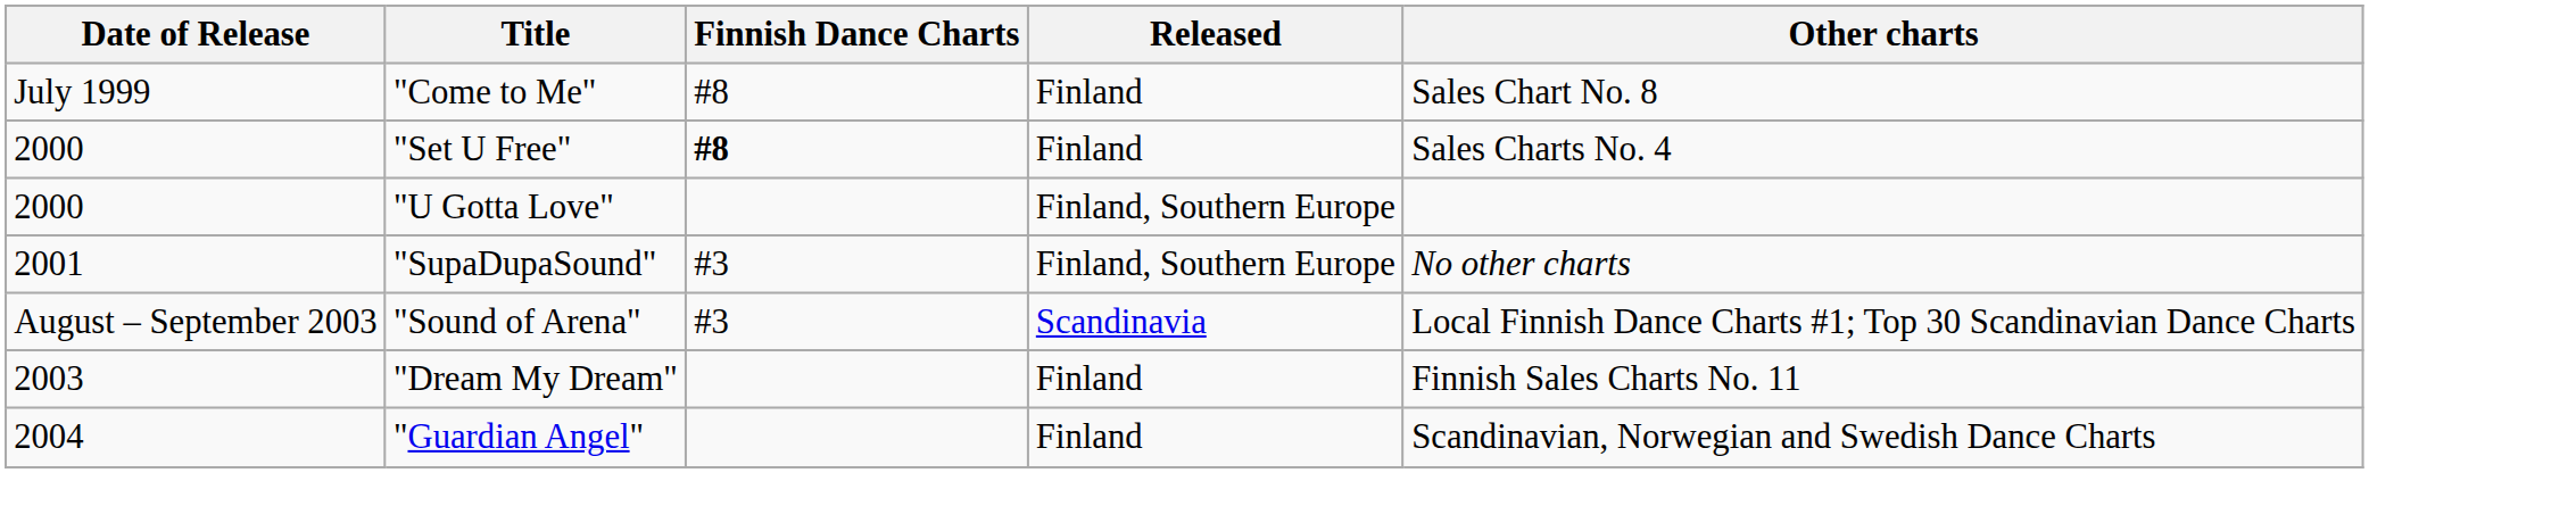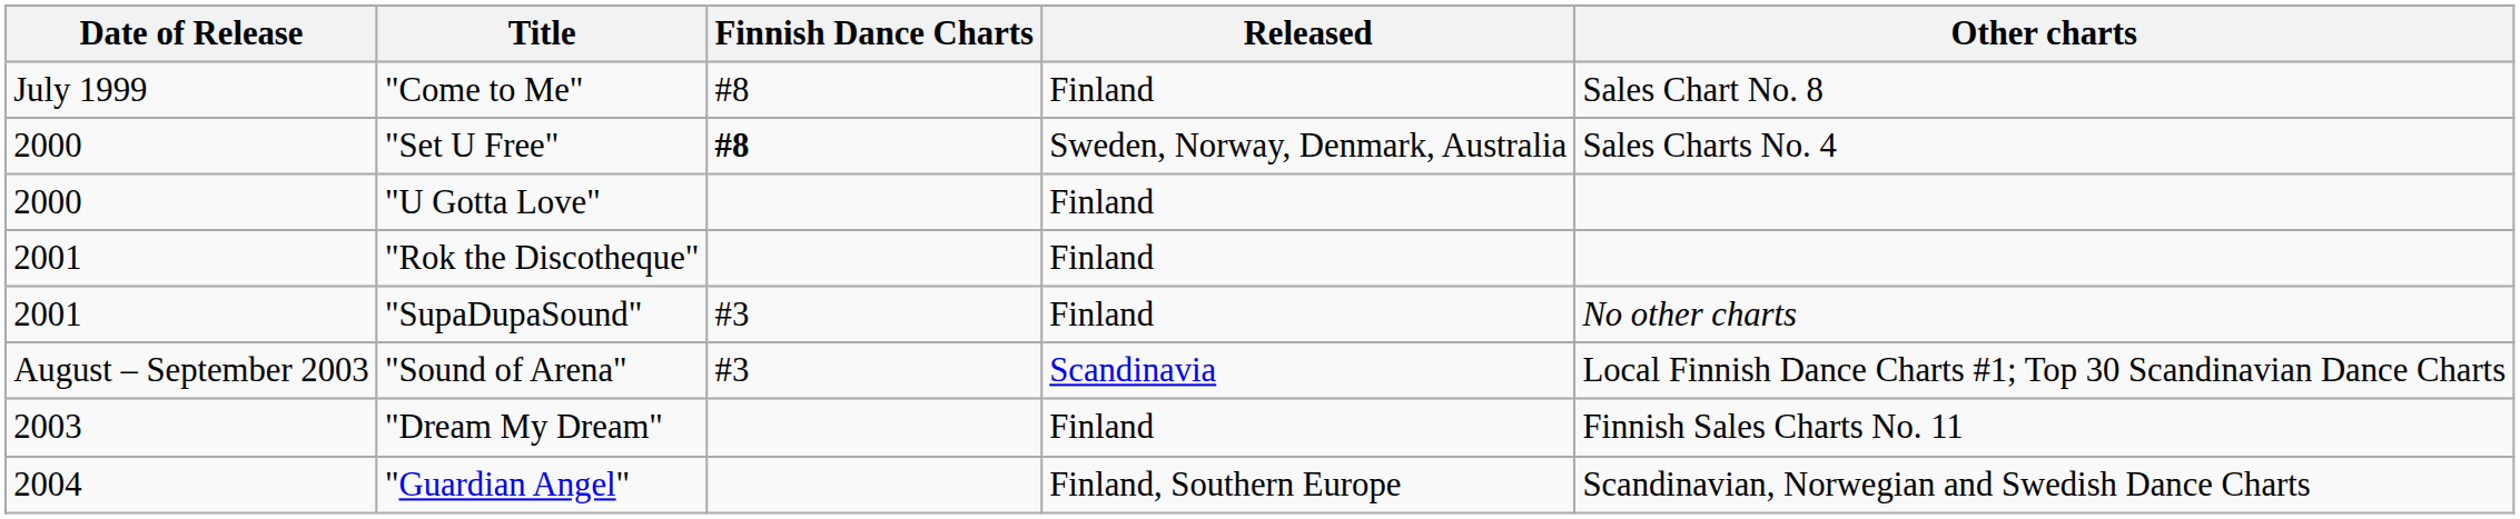 <table class="wikitable" style="font-size: 95%;">
 <tr>
 <th>Date of Release</th>
 <th>Title</th>
 <th>Finnish Dance Charts</th>
 <th>Released</th>
 <th>Other charts</th>
 </tr>
 <tr>
 <td>July 1999</td>
 <td>"Come to Me"</td>
 <td>#8</td>
 <td>Finland</td>
 <td>Sales Chart No. 8</td>
 </tr>
 <tr>
 <td>2000</td>
 <td>"Set U Free"</td>
 <td><strong>#8</strong></td>
-<td>Finland</td>
+<td>Sweden, Norway, Denmark, Australia</td>
 <td>Sales Charts No. 4</td>
 </tr>
 <tr>
 <td>2000</td>
 <td>"U Gotta Love"</td>
 <td></td>
-<td>Finland, Southern Europe</td>
+<td>Finland</td>
+<td></td>
+</tr>
+<tr>
+<td>2001</td>
+<td>"Rok the Discotheque"</td>
+<td></td>
+<td>Finland</td>
 <td></td>
 </tr>
 <tr>
 <td>2001</td>
 <td>"SupaDupaSound"</td>
 <td>#3</td>
-<td>Finland, Southern Europe</td>
+<td>Finland</td>
 <td><em>No other charts</em></td>
 </tr>
 <tr>
 <td>August – September 2003</td>
 <td>"Sound of Arena"</td>
 <td>#3</td>
 <td><a href='#'>Scandinavia</a></td>
 <td>Local Finnish Dance Charts #1; Top 30 Scandinavian Dance Charts</td>
 </tr>
 <tr>
 <td>2003</td>
 <td>"Dream My Dream"</td>
 <td></td>
 <td>Finland</td>
 <td>Finnish Sales Charts No. 11</td>
 </tr>
 <tr>
 <td>2004</td>
 <td>"<a href='#'>Guardian Angel</a>"</td>
 <td></td>
-<td>Finland</td>
+<td>Finland, Southern Europe</td>
 <td>Scandinavian, Norwegian and Swedish Dance Charts</td>
 </tr>
 </table>
